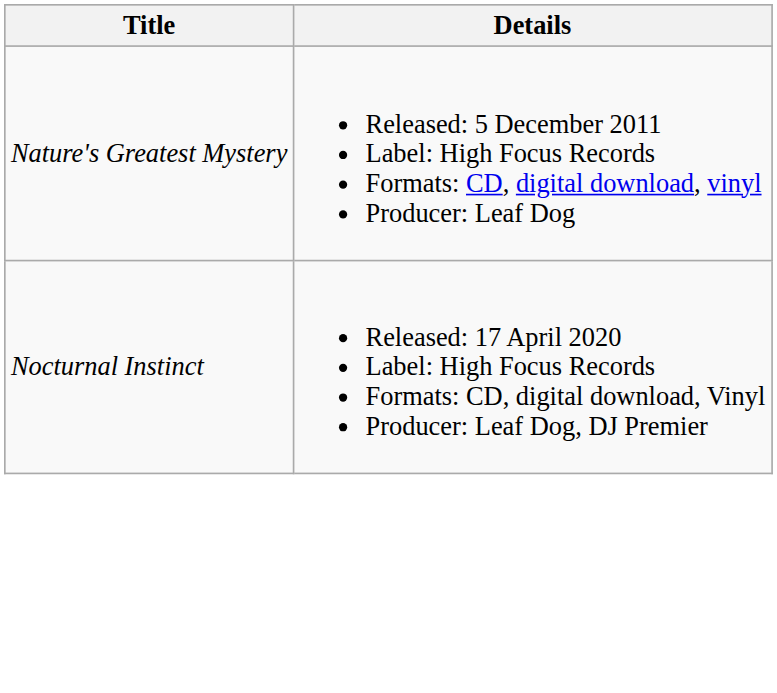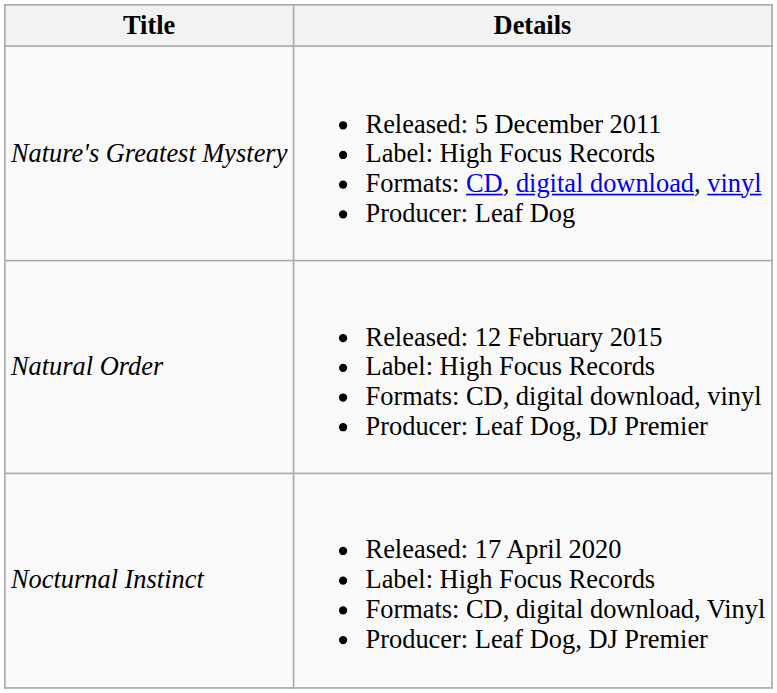 <table class="wikitable">
 <tr>
 <th>Title</th>
 <th>Details</th>
 </tr>
 <tr>
 <td><em>Nature's Greatest Mystery</em></td>
 <td><br><ul><li>Released: 5 December 2011</li><li>Label: High Focus Records</li><li>Formats: <a href='#'>CD</a>, <a href='#'>digital download</a>, <a href='#'>vinyl</a></li><li>Producer: Leaf Dog</li></ul></td>
 </tr>
 <tr>
+<td><em>Natural Order</em></td>
+<td><br><ul><li>Released: 12 February 2015</li><li>Label: High Focus Records</li><li>Formats: CD, digital download, vinyl</li><li>Producer: Leaf Dog, DJ Premier</li></ul></td>
+</tr>
+<tr>
 <td><em>Nocturnal Instinct</em></td>
 <td><br><ul><li>Released: 17 April 2020</li><li>Label: High Focus Records</li><li>Formats: CD, digital download, Vinyl</li><li>Producer: Leaf Dog, DJ Premier</li></ul></td>
 </tr>
 </table>
